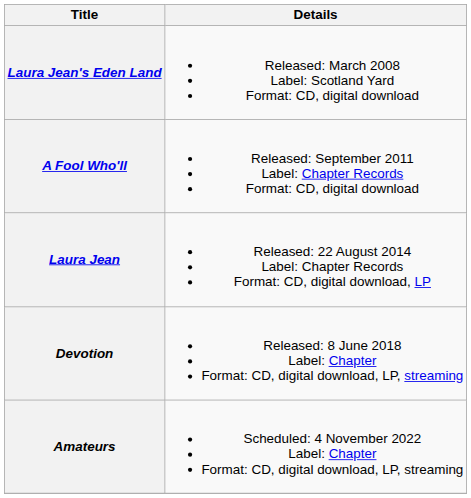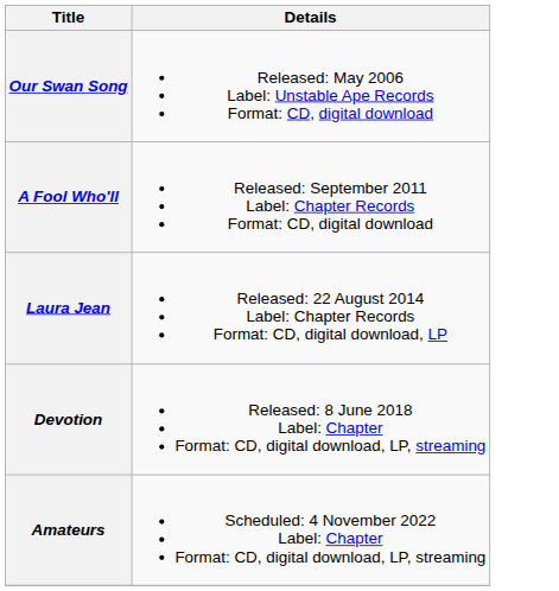 <table class="wikitable plainrowheaders" style="text-align:center;" border="1">
 <tr>
 <th>Title</th>
 <th>Details</th>
 </tr>
 <tr>
-<th scope="row"><em><a href='#'>Laura Jean's Eden Land</a></em></th>
-<td><br><ul><li>Released: March 2008</li><li>Label: Scotland Yard </li><li>Format: CD, digital download</li></ul></td>
+<th scope="row"><em><a href='#'>Our Swan Song</a></em></th>
+<td><br><ul><li>Released: May 2006</li><li>Label: <a href='#'>Unstable Ape Records</a> </li><li>Format: <a href='#'>CD</a>, <a href='#'>digital download</a></li></ul></td>
 </tr>
 <tr>
 <th scope="row"><em><a href='#'>A Fool Who'll</a></em></th>
 <td><br><ul><li>Released: September 2011</li><li>Label: <a href='#'>Chapter Records</a> </li><li>Format: CD, digital download</li></ul></td>
 </tr>
 <tr>
 <th scope="row"><em><a href='#'>Laura Jean</a></em></th>
 <td><br><ul><li>Released: 22 August 2014</li><li>Label: Chapter Records </li><li>Format: CD, digital download, <a href='#'>LP</a></li></ul></td>
 </tr>
 <tr>
 <th scope="row"><em>Devotion</em></th>
 <td><br><ul><li>Released: 8 June 2018</li><li>Label: <a href='#'>Chapter</a> </li><li>Format: CD, digital download, LP, <a href='#'>streaming</a></li></ul></td>
 </tr>
 <tr>
 <th scope="row"><em>Amateurs</em></th>
 <td><br><ul><li>Scheduled: 4 November 2022</li><li>Label: <a href='#'>Chapter</a> </li><li>Format: CD, digital download, LP, streaming</li></ul></td>
 </tr>
 <tr>
 </tr>
 </table>
